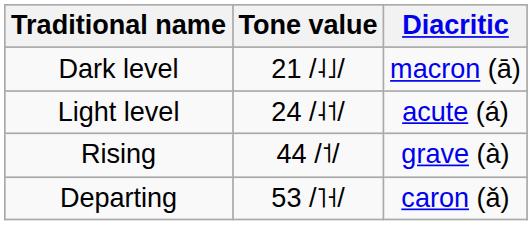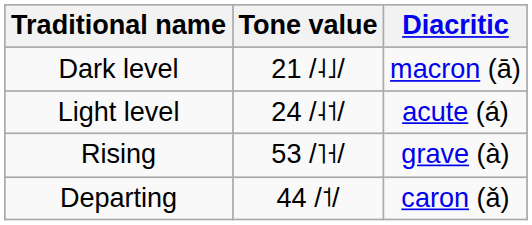 <table class="wikitable" style="text-align: center">
 <tr>
 <th>Traditional name</th>
 <th>Tone value</th>
 <th><a href='#'>Diacritic</a></th>
 </tr>
 <tr>
 <td>Dark level</td>
 <td>21 /˨˩/</td>
 <td><a href='#'>macron</a> (ā)</td>
 </tr>
 <tr>
 <td>Light level</td>
 <td>24 /˨˦/</td>
 <td><a href='#'>acute</a> (á)</td>
 </tr>
 <tr>
 <td>Rising</td>
-<td>44 /˦/</td>
+<td>53 /˥˧/</td>
 <td><a href='#'>grave</a> (à)</td>
 </tr>
 <tr>
 <td>Departing</td>
-<td>53 /˥˧/</td>
+<td>44 /˦/</td>
 <td><a href='#'>caron</a> (ǎ)</td>
 </tr>
 </table>
